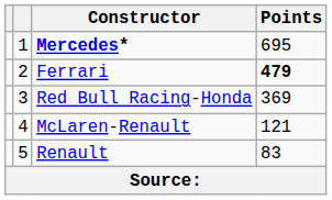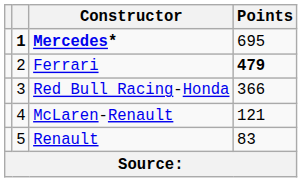 <table class="wikitable" style="font-size: 85%;">
 <tr>
 <th></th>
 <th></th>
 <th>Constructor</th>
 <th>Points</th>
 </tr>
 <tr>
 <td align="left"></td>
-<td align="center">1</td>
+<td align="center"><strong>1</strong></td>
 <td> <strong><a href='#'>Mercedes</a>*</strong></td>
 <td align="left">695</td>
 </tr>
 <tr>
 <td align="left"></td>
 <td align="center">2</td>
 <td> <a href='#'>Ferrari</a></td>
 <td align="left"><strong>479</strong></td>
 </tr>
 <tr>
 <td align="left"></td>
 <td align="center">3</td>
 <td> <a href='#'>Red Bull Racing</a>-<a href='#'>Honda</a></td>
-<td align="left">369</td>
+<td align="left">366</td>
 </tr>
 <tr>
 <td align="left"></td>
 <td align="center">4</td>
 <td> <a href='#'>McLaren</a>-<a href='#'>Renault</a></td>
 <td align="left">121</td>
 </tr>
 <tr>
 <td align="left"></td>
 <td align="center">5</td>
 <td> <a href='#'>Renault</a></td>
 <td align="left">83</td>
 </tr>
 <tr>
 <th colspan="4" align="center">Source:</th>
 </tr>
 </table>
